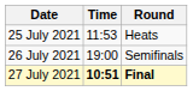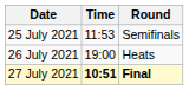 <table class="wikitable">
 <tr>
 <th>Date</th>
 <th>Time</th>
 <th>Round</th>
 </tr>
 <tr>
 <td>25 July 2021</td>
 <td>11:53</td>
-<td>Heats</td>
+<td>Semifinals</td>
 </tr>
 <tr>
 <td>26 July 2021</td>
 <td>19:00</td>
-<td>Semifinals</td>
+<td>Heats</td>
 </tr>
 <tr style=background:lemonchiffon>
 <td>27 July 2021</td>
 <td><strong>10:51</strong></td>
 <td><strong>Final</strong></td>
 </tr>
 </table>
